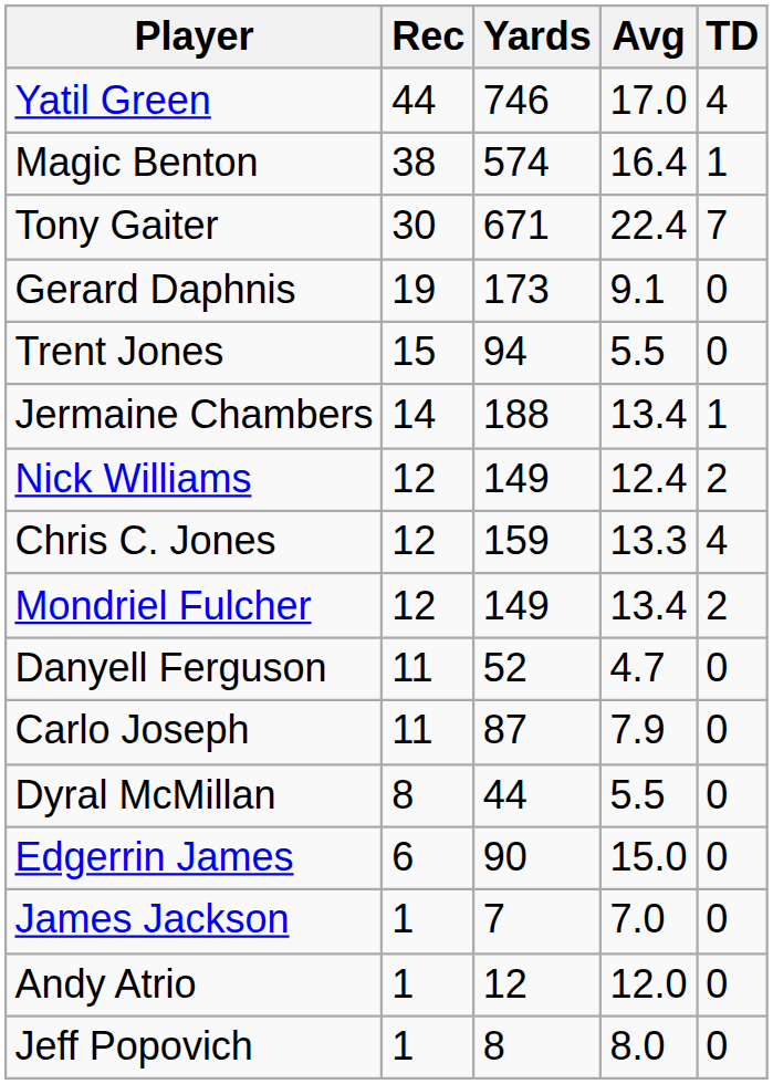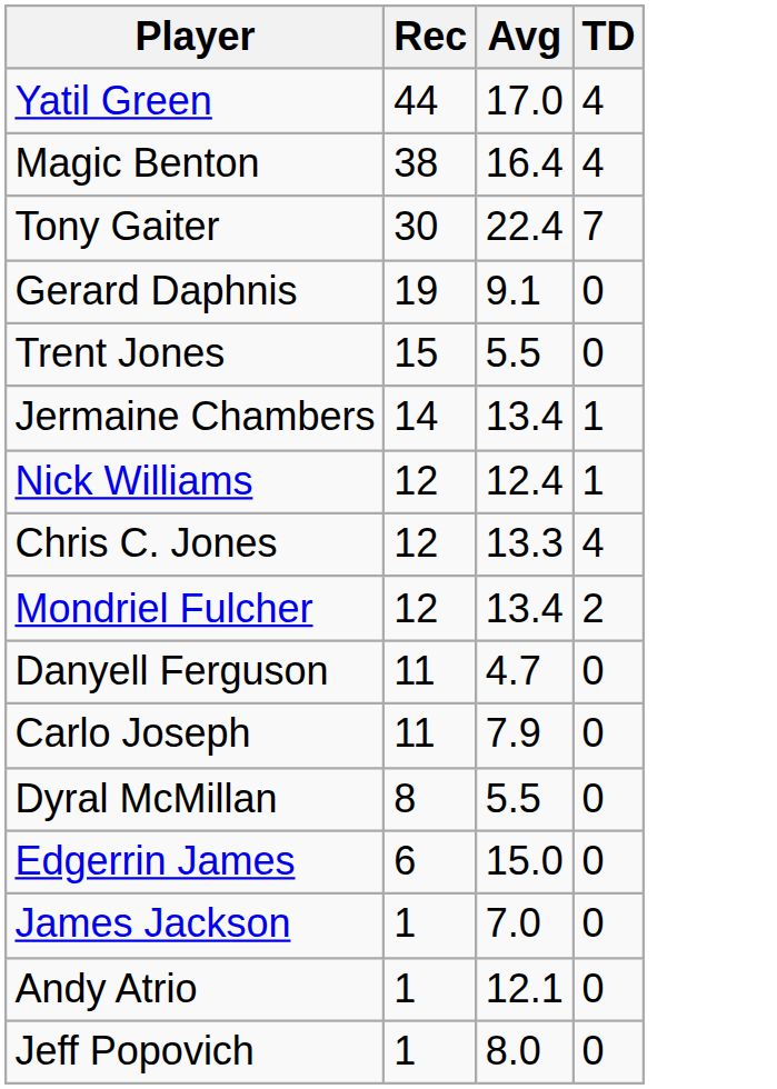 <table class="wikitable">
 <tr>
 <th>Player</th>
 <th>Rec</th>
-<th>Yards</th>
 <th>Avg</th>
 <th>TD</th>
 </tr>
 <tr>
 <td><a href='#'>Yatil Green</a></td>
 <td>44</td>
-<td>746</td>
 <td>17.0</td>
 <td>4</td>
 </tr>
 <tr>
 <td>Magic Benton</td>
 <td>38</td>
-<td>574</td>
 <td>16.4</td>
-<td>1</td>
+<td>4</td>
 </tr>
 <tr>
 <td>Tony Gaiter</td>
 <td>30</td>
-<td>671</td>
 <td>22.4</td>
 <td>7</td>
 </tr>
 <tr>
 <td>Gerard Daphnis</td>
 <td>19</td>
-<td>173</td>
 <td>9.1</td>
 <td>0</td>
 </tr>
 <tr>
 <td>Trent Jones</td>
 <td>15</td>
-<td>94</td>
 <td>5.5</td>
 <td>0</td>
 </tr>
 <tr>
 <td>Jermaine Chambers</td>
 <td>14</td>
-<td>188</td>
 <td>13.4</td>
 <td>1</td>
 </tr>
 <tr>
 <td><a href='#'>Nick Williams</a></td>
 <td>12</td>
-<td>149</td>
 <td>12.4</td>
-<td>2</td>
+<td>1</td>
 </tr>
 <tr>
 <td>Chris C. Jones</td>
 <td>12</td>
-<td>159</td>
 <td>13.3</td>
 <td>4</td>
 </tr>
 <tr>
 <td><a href='#'>Mondriel Fulcher</a></td>
 <td>12</td>
-<td>149</td>
 <td>13.4</td>
 <td>2</td>
 </tr>
 <tr>
 <td>Danyell Ferguson</td>
 <td>11</td>
-<td>52</td>
 <td>4.7</td>
 <td>0</td>
 </tr>
 <tr>
 <td>Carlo Joseph</td>
 <td>11</td>
-<td>87</td>
 <td>7.9</td>
 <td>0</td>
 </tr>
 <tr>
 <td>Dyral McMillan</td>
 <td>8</td>
-<td>44</td>
 <td>5.5</td>
 <td>0</td>
 </tr>
 <tr>
 <td><a href='#'>Edgerrin James</a></td>
 <td>6</td>
-<td>90</td>
 <td>15.0</td>
 <td>0</td>
 </tr>
 <tr>
 <td><a href='#'>James Jackson</a></td>
 <td>1</td>
-<td>7</td>
 <td>7.0</td>
 <td>0</td>
 </tr>
 <tr>
 <td>Andy Atrio</td>
 <td>1</td>
-<td>12</td>
-<td>12.0</td>
+<td>12.1</td>
 <td>0</td>
 </tr>
 <tr>
 <td>Jeff Popovich</td>
 <td>1</td>
-<td>8</td>
 <td>8.0</td>
 <td>0</td>
 </tr>
 </table>
